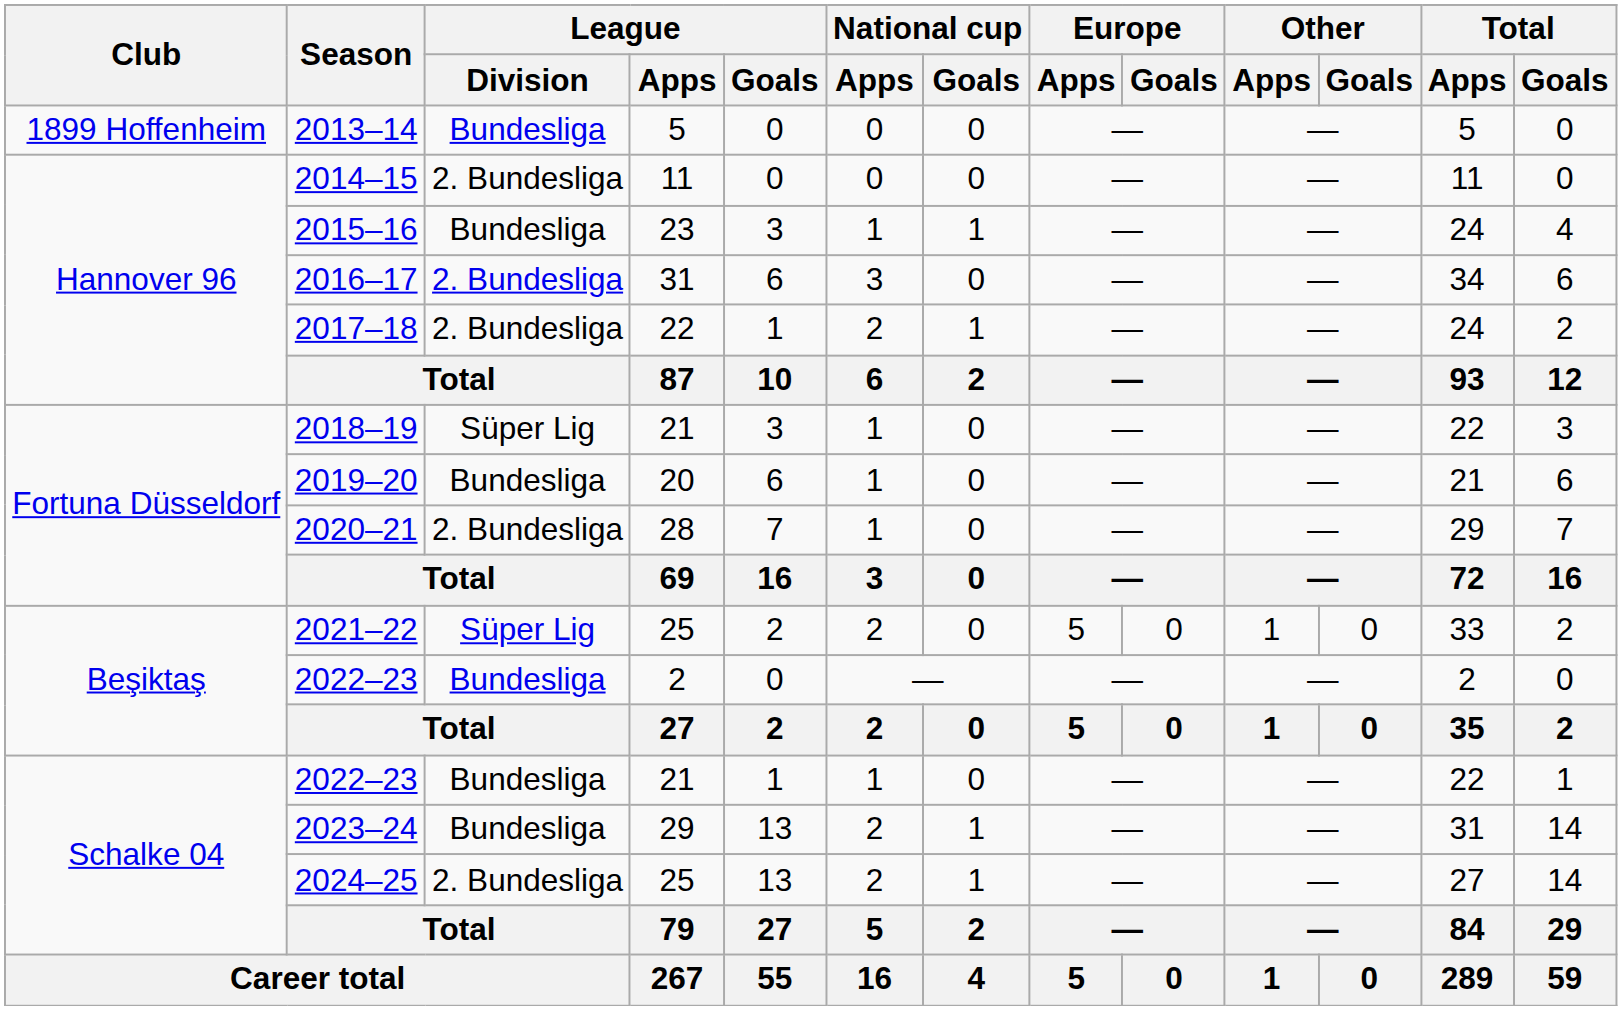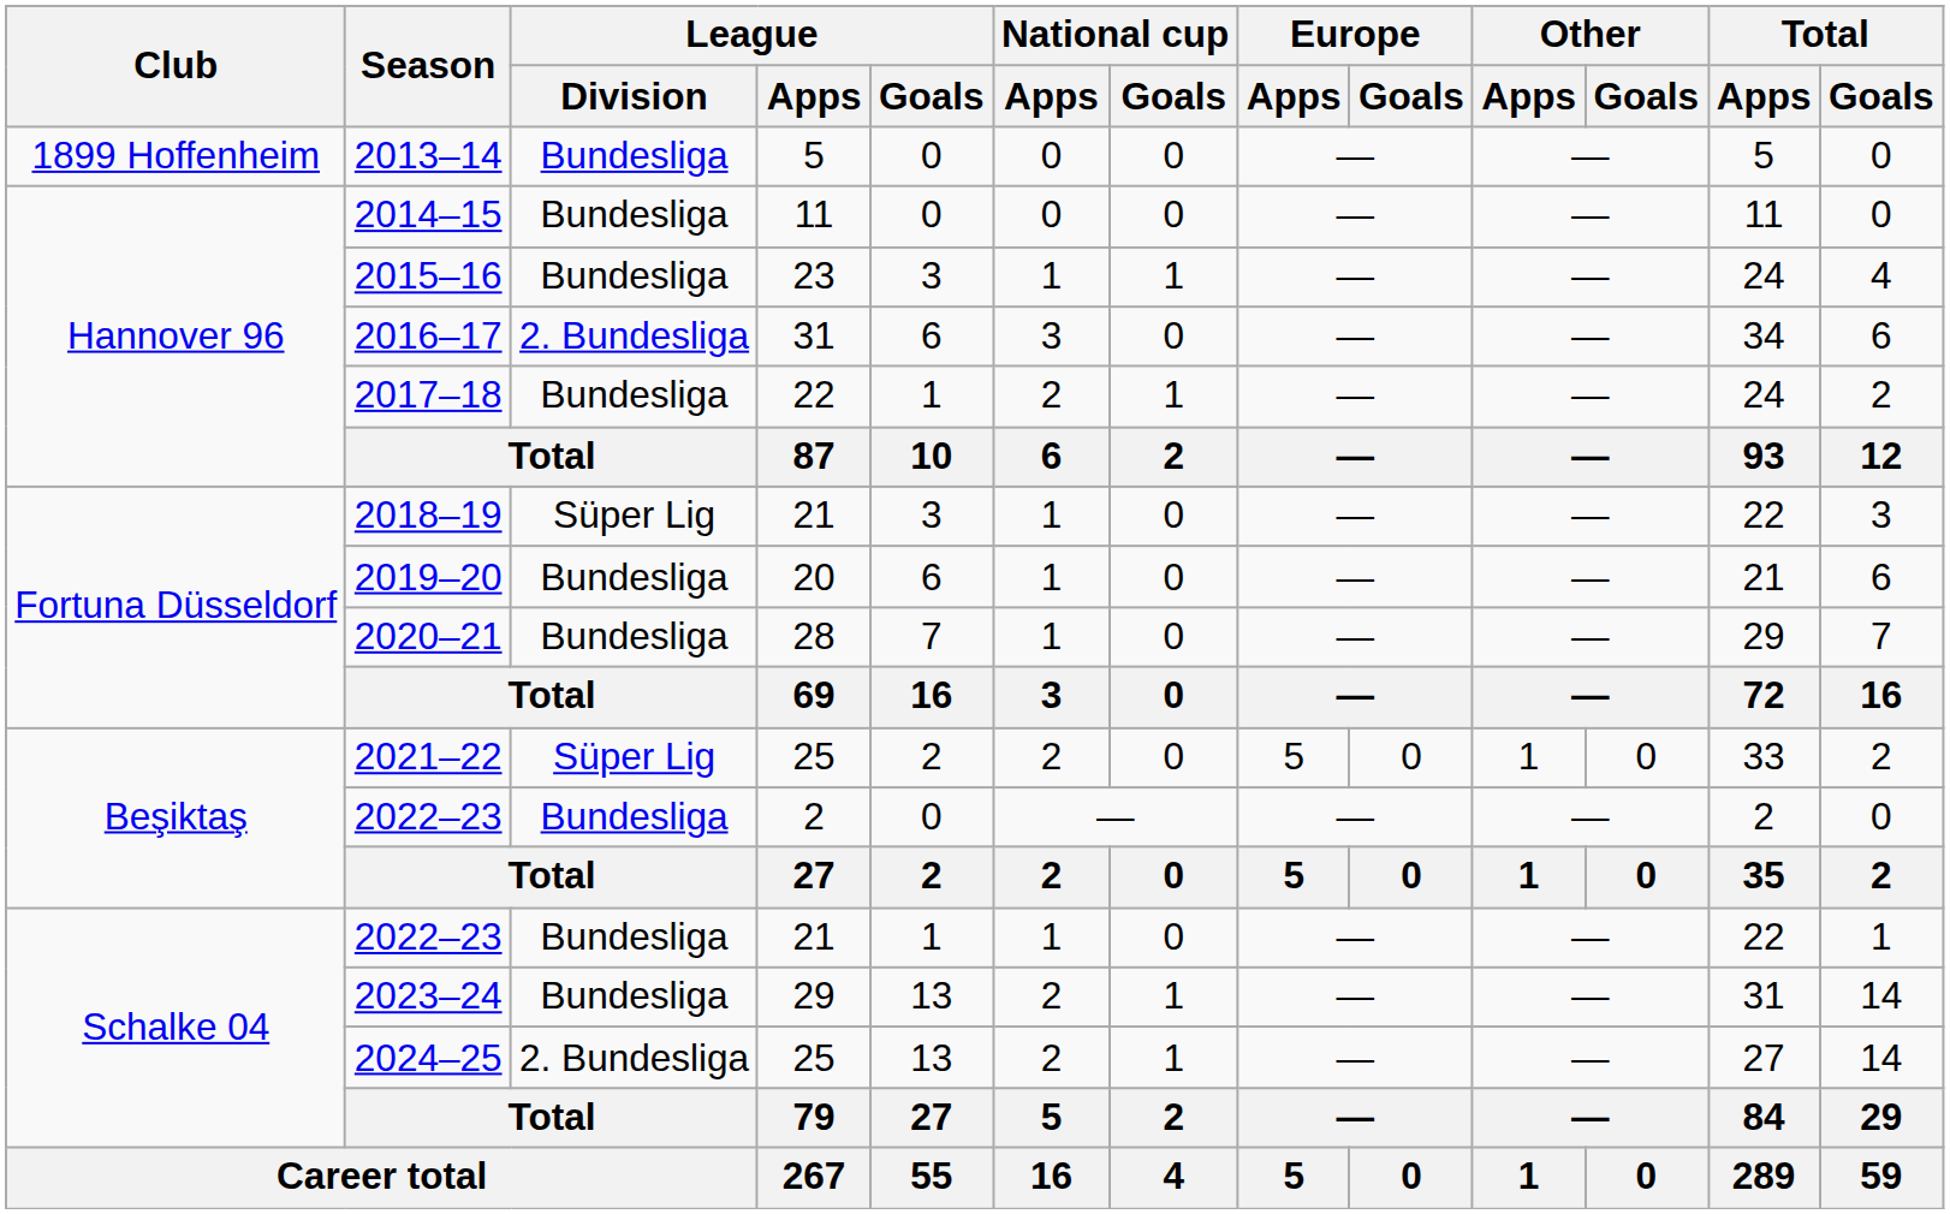 <table class="wikitable" style="text-align:center">
 <tr>
 <th rowspan="2">Club</th>
 <th rowspan="2">Season</th>
 <th colspan="3">League</th>
 <th colspan="2">National cup</th>
 <th colspan="2">Europe</th>
 <th colspan="2">Other</th>
 <th colspan="2">Total</th>
 </tr>
 <tr>
 <th>Division</th>
 <th>Apps</th>
 <th>Goals</th>
 <th>Apps</th>
 <th>Goals</th>
 <th>Apps</th>
 <th>Goals</th>
 <th>Apps</th>
 <th>Goals</th>
 <th>Apps</th>
 <th>Goals</th>
 </tr>
 <tr>
 <td><a href='#'>1899 Hoffenheim</a></td>
 <td><a href='#'>2013–14</a></td>
 <td><a href='#'>Bundesliga</a></td>
 <td>5</td>
 <td>0</td>
 <td>0</td>
 <td>0</td>
 <td colspan="2">—</td>
 <td colspan="2">—</td>
 <td>5</td>
 <td>0</td>
 </tr>
 <tr>
 <td rowspan="5"><a href='#'>Hannover 96</a></td>
 <td><a href='#'>2014–15</a></td>
-<td>2. Bundesliga</td>
+<td>Bundesliga</td>
 <td>11</td>
 <td>0</td>
 <td>0</td>
 <td>0</td>
 <td colspan="2">—</td>
 <td colspan="2">—</td>
 <td>11</td>
 <td>0</td>
 </tr>
 <tr>
 <td><a href='#'>2015–16</a></td>
 <td>Bundesliga</td>
 <td>23</td>
 <td>3</td>
 <td>1</td>
 <td>1</td>
 <td colspan="2">—</td>
 <td colspan="2">—</td>
 <td>24</td>
 <td>4</td>
 </tr>
 <tr>
 <td><a href='#'>2016–17</a></td>
 <td><a href='#'>2. Bundesliga</a></td>
 <td>31</td>
 <td>6</td>
 <td>3</td>
 <td>0</td>
 <td colspan="2">—</td>
 <td colspan="2">—</td>
 <td>34</td>
 <td>6</td>
 </tr>
 <tr>
 <td><a href='#'>2017–18</a></td>
-<td>2. Bundesliga</td>
+<td>Bundesliga</td>
 <td>22</td>
 <td>1</td>
 <td>2</td>
 <td>1</td>
 <td colspan="2">—</td>
 <td colspan="2">—</td>
 <td>24</td>
 <td>2</td>
 </tr>
 <tr>
 <th colspan="2">Total</th>
 <th>87</th>
 <th>10</th>
 <th>6</th>
 <th>2</th>
 <th colspan="2">—</th>
 <th colspan="2">—</th>
 <th>93</th>
 <th>12</th>
 </tr>
 <tr>
 <td rowspan="4"><a href='#'>Fortuna Düsseldorf</a></td>
 <td><a href='#'>2018–19</a></td>
 <td>Süper Lig</td>
 <td>21</td>
 <td>3</td>
 <td>1</td>
 <td>0</td>
 <td colspan="2">—</td>
 <td colspan="2">—</td>
 <td>22</td>
 <td>3</td>
 </tr>
 <tr>
 <td><a href='#'>2019–20</a></td>
 <td>Bundesliga</td>
 <td>20</td>
 <td>6</td>
 <td>1</td>
 <td>0</td>
 <td colspan="2">—</td>
 <td colspan="2">—</td>
 <td>21</td>
 <td>6</td>
 </tr>
 <tr>
 <td><a href='#'>2020–21</a></td>
-<td>2. Bundesliga</td>
+<td>Bundesliga</td>
 <td>28</td>
 <td>7</td>
 <td>1</td>
 <td>0</td>
 <td colspan="2">—</td>
 <td colspan="2">—</td>
 <td>29</td>
 <td>7</td>
 </tr>
 <tr>
 <th colspan="2">Total</th>
 <th>69</th>
 <th>16</th>
 <th>3</th>
 <th>0</th>
 <th colspan="2">—</th>
 <th colspan="2">—</th>
 <th>72</th>
 <th>16</th>
 </tr>
 <tr>
 <td rowspan="3"><a href='#'>Beşiktaş</a></td>
 <td><a href='#'>2021–22</a></td>
 <td><a href='#'>Süper Lig</a></td>
 <td>25</td>
 <td>2</td>
 <td>2</td>
 <td>0</td>
 <td>5</td>
 <td>0</td>
 <td>1</td>
 <td>0</td>
 <td>33</td>
 <td>2</td>
 </tr>
 <tr>
 <td><a href='#'>2022–23</a></td>
 <td><a href='#'>Bundesliga</a></td>
 <td>2</td>
 <td>0</td>
 <td colspan="2">—</td>
 <td colspan="2">—</td>
 <td colspan="2">—</td>
 <td>2</td>
 <td>0</td>
 </tr>
 <tr>
 <th colspan="2">Total</th>
 <th>27</th>
 <th>2</th>
 <th>2</th>
 <th>0</th>
 <th>5</th>
 <th>0</th>
 <th>1</th>
 <th>0</th>
 <th>35</th>
 <th>2</th>
 </tr>
 <tr>
 <td rowspan="4"><a href='#'>Schalke 04</a></td>
 <td><a href='#'>2022–23</a></td>
 <td>Bundesliga</td>
 <td>21</td>
 <td>1</td>
 <td>1</td>
 <td>0</td>
 <td colspan="2">—</td>
 <td colspan="2">—</td>
 <td>22</td>
 <td>1</td>
 </tr>
 <tr>
 <td><a href='#'>2023–24</a></td>
 <td>Bundesliga</td>
 <td>29</td>
 <td>13</td>
 <td>2</td>
 <td>1</td>
 <td colspan="2">—</td>
 <td colspan="2">—</td>
 <td>31</td>
 <td>14</td>
 </tr>
 <tr>
 <td><a href='#'>2024–25</a></td>
 <td>2. Bundesliga</td>
 <td>25</td>
 <td>13</td>
 <td>2</td>
 <td>1</td>
 <td colspan="2">—</td>
 <td colspan="2">—</td>
 <td>27</td>
 <td>14</td>
 </tr>
 <tr>
 <th colspan="2">Total</th>
 <th>79</th>
 <th>27</th>
 <th>5</th>
 <th>2</th>
 <th colspan="2">—</th>
 <th colspan="2">—</th>
 <th>84</th>
 <th>29</th>
 </tr>
 <tr>
 <th colspan="3">Career total</th>
 <th>267</th>
 <th>55</th>
 <th>16</th>
 <th>4</th>
 <th>5</th>
 <th>0</th>
 <th>1</th>
 <th>0</th>
 <th>289</th>
 <th>59</th>
 </tr>
 </table>
